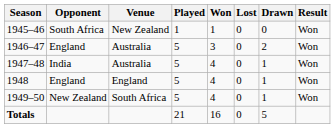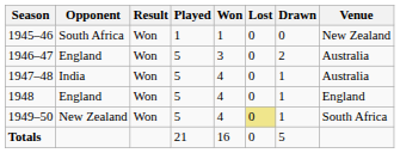 <table class="wikitable">
 <tr style="background:#efefef;">
 <th>Season</th>
 <th>Opponent</th>
-<th>Venue</th>
+<th>Result</th>
 <th>Played</th>
 <th>Won</th>
 <th>Lost</th>
 <th>Drawn</th>
-<th>Result</th>
+<th>Venue</th>
 </tr>
 <tr>
 <td>1945–46</td>
 <td>South Africa</td>
-<td>New Zealand</td>
+<td>Won</td>
 <td>1</td>
 <td>1</td>
 <td>0</td>
 <td>0</td>
-<td>Won</td>
+<td>New Zealand</td>
 </tr>
 <tr>
 <td>1946–47</td>
 <td>England</td>
-<td>Australia</td>
+<td>Won</td>
 <td>5</td>
 <td>3</td>
 <td>0</td>
 <td>2</td>
-<td>Won</td>
+<td>Australia</td>
 </tr>
 <tr>
 <td>1947–48</td>
 <td>India</td>
-<td>Australia</td>
+<td>Won</td>
 <td>5</td>
 <td>4</td>
 <td>0</td>
 <td>1</td>
-<td>Won</td>
+<td>Australia</td>
 </tr>
 <tr>
 <td>1948</td>
 <td>England</td>
-<td>England</td>
+<td>Won</td>
 <td>5</td>
 <td>4</td>
 <td>0</td>
 <td>1</td>
-<td>Won</td>
+<td>England</td>
 </tr>
 <tr>
 <td>1949–50</td>
 <td>New Zealand</td>
-<td>South Africa</td>
+<td>Won</td>
 <td>5</td>
 <td>4</td>
-<td>0</td>
+<td style="background: khaki;">0</td>
 <td>1</td>
-<td>Won</td>
+<td>South Africa</td>
 </tr>
 <tr>
 <td><strong>Totals</strong></td>
 <td></td>
 <td></td>
 <td>21</td>
 <td>16</td>
 <td>0</td>
 <td>5</td>
 <td></td>
 </tr>
 </table>
